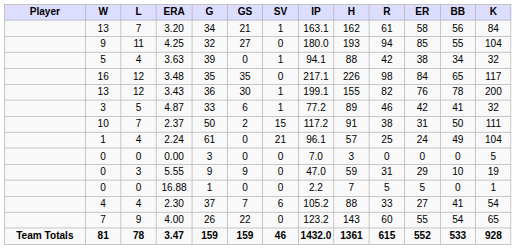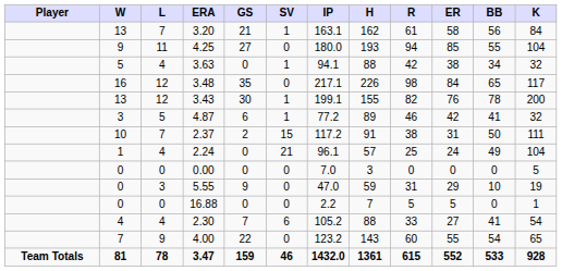 <table class="wikitable" style="text-align:center;">
 <tr>
 <th style="background:#ddf; width:16%;"><strong>Player</strong></th>
 <th style="background:#ddf; width:7%;"><strong>W</strong></th>
 <th style="background:#ddf; width:7%;"><strong>L</strong></th>
 <th style="background:#ddf; width:7%;"><strong>ERA</strong></th>
-<th style="background:#ddf; width:7%;"><strong>G</strong></th>
 <th style="background:#ddf; width:7%;"><strong>GS</strong></th>
 <th style="background:#ddf; width:7%;"><strong>SV</strong></th>
 <th style="background:#ddf; width:7%;"><strong>IP</strong></th>
 <th style="background:#ddf; width:7%;"><strong>H</strong></th>
 <th style="background:#ddf; width:7%;"><strong>R</strong></th>
 <th style="background:#ddf; width:7%;"><strong>ER</strong></th>
 <th style="background:#ddf; width:7%;"><strong>BB</strong></th>
 <th style="background:#ddf; width:7%;"><strong>K</strong></th>
 </tr>
 <tr>
 <td align=left></td>
 <td>13</td>
 <td>7</td>
 <td>3.20</td>
-<td>34</td>
 <td>21</td>
 <td>1</td>
 <td>163.1</td>
 <td>162</td>
 <td>61</td>
 <td>58</td>
 <td>56</td>
 <td>84</td>
 </tr>
 <tr>
 <td align=left></td>
 <td>9</td>
 <td>11</td>
 <td>4.25</td>
-<td>32</td>
 <td>27</td>
 <td>0</td>
 <td>180.0</td>
 <td>193</td>
 <td>94</td>
 <td>85</td>
 <td>55</td>
 <td>104</td>
 </tr>
 <tr>
 <td align=left></td>
 <td>5</td>
 <td>4</td>
 <td>3.63</td>
-<td>39</td>
 <td>0</td>
 <td>1</td>
 <td>94.1</td>
 <td>88</td>
 <td>42</td>
 <td>38</td>
 <td>34</td>
 <td>32</td>
 </tr>
 <tr>
 <td align=left></td>
 <td>16</td>
 <td>12</td>
 <td>3.48</td>
 <td>35</td>
-<td>35</td>
 <td>0</td>
 <td>217.1</td>
 <td>226</td>
 <td>98</td>
 <td>84</td>
 <td>65</td>
 <td>117</td>
 </tr>
 <tr>
 <td align=left></td>
 <td>13</td>
 <td>12</td>
 <td>3.43</td>
-<td>36</td>
 <td>30</td>
 <td>1</td>
 <td>199.1</td>
 <td>155</td>
 <td>82</td>
 <td>76</td>
 <td>78</td>
 <td>200</td>
 </tr>
 <tr>
 <td align=left></td>
 <td>3</td>
 <td>5</td>
 <td>4.87</td>
-<td>33</td>
 <td>6</td>
 <td>1</td>
 <td>77.2</td>
 <td>89</td>
 <td>46</td>
 <td>42</td>
 <td>41</td>
 <td>32</td>
 </tr>
 <tr>
 <td align=left></td>
 <td>10</td>
 <td>7</td>
 <td>2.37</td>
-<td>50</td>
 <td>2</td>
 <td>15</td>
 <td>117.2</td>
 <td>91</td>
 <td>38</td>
 <td>31</td>
 <td>50</td>
 <td>111</td>
 </tr>
 <tr>
 <td align=left></td>
 <td>1</td>
 <td>4</td>
 <td>2.24</td>
-<td>61</td>
 <td>0</td>
 <td>21</td>
 <td>96.1</td>
 <td>57</td>
 <td>25</td>
 <td>24</td>
 <td>49</td>
 <td>104</td>
 </tr>
 <tr>
 <td align=left></td>
 <td>0</td>
 <td>0</td>
 <td>0.00</td>
-<td>3</td>
 <td>0</td>
 <td>0</td>
 <td>7.0</td>
 <td>3</td>
 <td>0</td>
 <td>0</td>
 <td>0</td>
 <td>5</td>
 </tr>
 <tr>
 <td align=left></td>
 <td>0</td>
 <td>3</td>
 <td>5.55</td>
 <td>9</td>
-<td>9</td>
 <td>0</td>
 <td>47.0</td>
 <td>59</td>
 <td>31</td>
 <td>29</td>
 <td>10</td>
 <td>19</td>
 </tr>
 <tr>
 <td align=left></td>
 <td>0</td>
 <td>0</td>
 <td>16.88</td>
-<td>1</td>
 <td>0</td>
 <td>0</td>
 <td>2.2</td>
 <td>7</td>
 <td>5</td>
 <td>5</td>
 <td>0</td>
 <td>1</td>
 </tr>
 <tr>
 <td align=left></td>
 <td>4</td>
 <td>4</td>
 <td>2.30</td>
-<td>37</td>
 <td>7</td>
 <td>6</td>
 <td>105.2</td>
 <td>88</td>
 <td>33</td>
 <td>27</td>
 <td>41</td>
 <td>54</td>
 </tr>
 <tr>
 <td align=left></td>
 <td>7</td>
 <td>9</td>
 <td>4.00</td>
-<td>26</td>
 <td>22</td>
 <td>0</td>
 <td>123.2</td>
 <td>143</td>
 <td>60</td>
 <td>55</td>
 <td>54</td>
 <td>65</td>
 </tr>
 <tr class="sortbottom">
 <td><strong>Team Totals</strong></td>
 <td><strong>81</strong></td>
 <td><strong>78</strong></td>
 <td><strong>3.47</strong></td>
 <td><strong>159</strong></td>
-<td><strong>159</strong></td>
 <td><strong>46</strong></td>
 <td><strong>1432.0</strong></td>
 <td><strong>1361</strong></td>
 <td><strong>615</strong></td>
 <td><strong>552</strong></td>
 <td><strong>533</strong></td>
 <td><strong>928</strong></td>
 </tr>
 </table>
